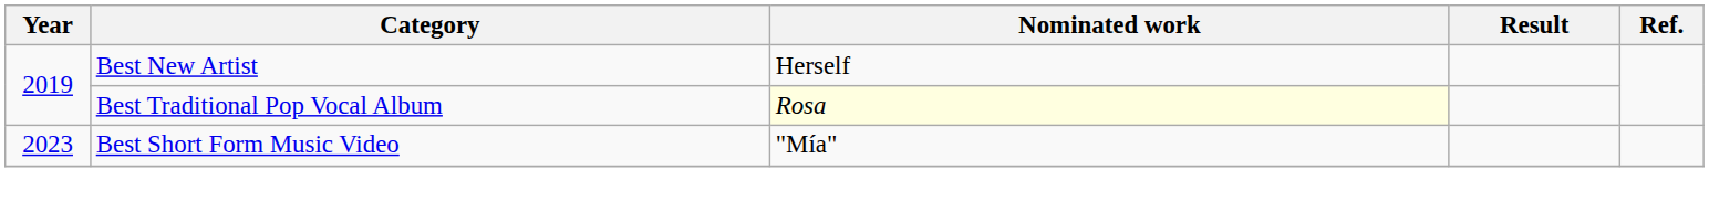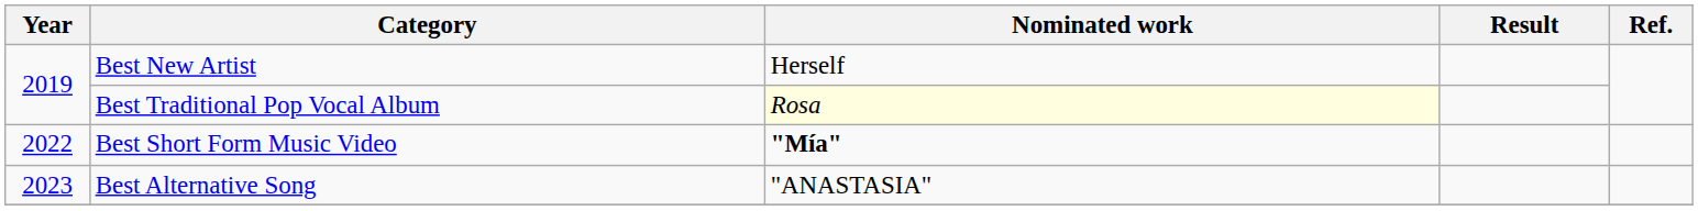 <table class="wikitable" style="width:85%;">
 <tr>
 <th width=5%>Year</th>
 <th style="width:40%;">Category</th>
 <th style="width:40%;">Nominated work</th>
 <th style="width:10%;">Result</th>
 <th style="width:5%;">Ref.</th>
 </tr>
 <tr>
 <td rowspan="2" style="text-align:center;"><a href='#'>2019</a></td>
 <td><a href='#'>Best New Artist</a></td>
 <td>Herself</td>
 <td></td>
 <td rowspan="2"></td>
 </tr>
 <tr>
 <td><a href='#'>Best Traditional Pop Vocal Album</a></td>
 <td style="background: lightyellow;"><em>Rosa</em></td>
 <td></td>
 </tr>
 <tr>
-<td style="text-align:center;"><a href='#'>2023</a></td>
+<td style="text-align:center;"><a href='#'>2022</a></td>
 <td><a href='#'>Best Short Form Music Video</a></td>
-<td>"Mía"</td>
+<td><strong>"Mía"</strong></td>
+<td></td>
+<td></td>
+</tr>
+<tr>
+<td align="center"><a href='#'>2023</a></td>
+<td><a href='#'>Best Alternative Song</a></td>
+<td>"ANASTASIA"</td>
 <td></td>
 <td></td>
 </tr>
 <tr>
 </tr>
 </table>
